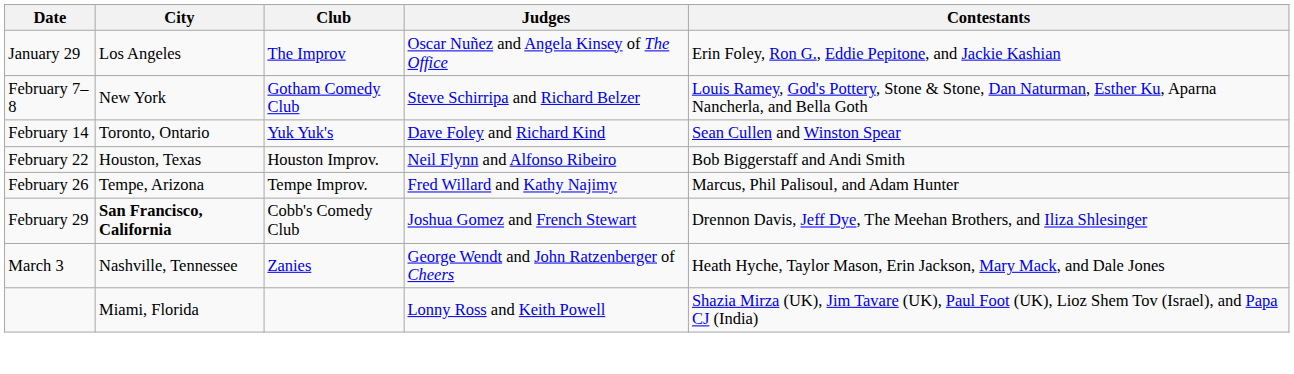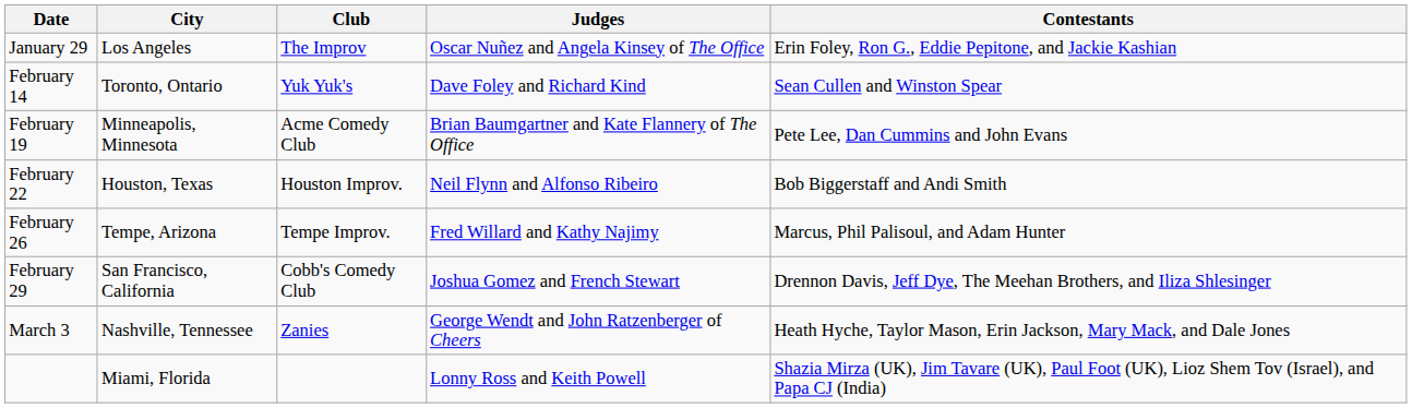 <table class="wikitable">
 <tr>
 <th>Date</th>
 <th>City</th>
 <th>Club</th>
 <th>Judges</th>
 <th>Contestants</th>
 </tr>
 <tr>
 <td>January 29</td>
 <td>Los Angeles</td>
 <td><a href='#'>The Improv</a></td>
 <td><a href='#'>Oscar Nuñez</a> and <a href='#'>Angela Kinsey</a> of <em><a href='#'>The Office</a></em></td>
 <td>Erin Foley, <a href='#'>Ron G.</a>, <a href='#'>Eddie Pepitone</a>, and <a href='#'>Jackie Kashian</a></td>
 </tr>
 <tr>
-<td>February 7–8</td>
-<td>New York</td>
-<td><a href='#'>Gotham Comedy Club</a></td>
-<td><a href='#'>Steve Schirripa</a> and <a href='#'>Richard Belzer</a></td>
-<td><a href='#'>Louis Ramey</a>, <a href='#'>God's Pottery</a>, Stone & Stone, <a href='#'>Dan Naturman</a>, <a href='#'>Esther Ku</a>, Aparna Nancherla, and Bella Goth</td>
-</tr>
-<tr>
 <td>February 14</td>
 <td>Toronto, Ontario</td>
 <td><a href='#'>Yuk Yuk's</a></td>
 <td><a href='#'>Dave Foley</a> and <a href='#'>Richard Kind</a></td>
 <td><a href='#'>Sean Cullen</a> and <a href='#'>Winston Spear</a></td>
+</tr>
+<tr>
+<td>February 19</td>
+<td>Minneapolis, Minnesota</td>
+<td>Acme Comedy Club</td>
+<td><a href='#'>Brian Baumgartner</a> and <a href='#'>Kate Flannery</a> of <em>The Office</em></td>
+<td>Pete Lee, <a href='#'>Dan Cummins</a> and John Evans</td>
 </tr>
 <tr>
 <td>February 22</td>
 <td>Houston, Texas</td>
 <td>Houston Improv.</td>
 <td><a href='#'>Neil Flynn</a> and <a href='#'>Alfonso Ribeiro</a></td>
 <td>Bob Biggerstaff and Andi Smith</td>
 </tr>
 <tr>
 <td>February 26</td>
 <td>Tempe, Arizona</td>
 <td>Tempe Improv.</td>
 <td><a href='#'>Fred Willard</a> and <a href='#'>Kathy Najimy</a></td>
 <td>Marcus, Phil Palisoul, and Adam Hunter</td>
 </tr>
 <tr>
 <td>February 29</td>
-<td><strong>San Francisco, California</strong></td>
+<td>San Francisco, California</td>
 <td>Cobb's Comedy Club</td>
 <td><a href='#'>Joshua Gomez</a> and <a href='#'>French Stewart</a></td>
 <td>Drennon Davis, <a href='#'>Jeff Dye</a>, The Meehan Brothers, and <a href='#'>Iliza Shlesinger</a></td>
 </tr>
 <tr>
 <td>March 3</td>
 <td>Nashville, Tennessee</td>
 <td><a href='#'>Zanies</a></td>
 <td><a href='#'>George Wendt</a> and <a href='#'>John Ratzenberger</a> of <em><a href='#'>Cheers</a></em></td>
 <td>Heath Hyche, Taylor Mason, Erin Jackson, <a href='#'>Mary Mack</a>, and Dale Jones</td>
 </tr>
 <tr>
 <td></td>
 <td>Miami, Florida</td>
 <td></td>
 <td><a href='#'>Lonny Ross</a> and <a href='#'>Keith Powell</a></td>
 <td><a href='#'>Shazia Mirza</a> (UK), <a href='#'>Jim Tavare</a> (UK), <a href='#'>Paul Foot</a> (UK), Lioz Shem Tov (Israel), and <a href='#'>Papa CJ</a> (India)</td>
 </tr>
 </table>
